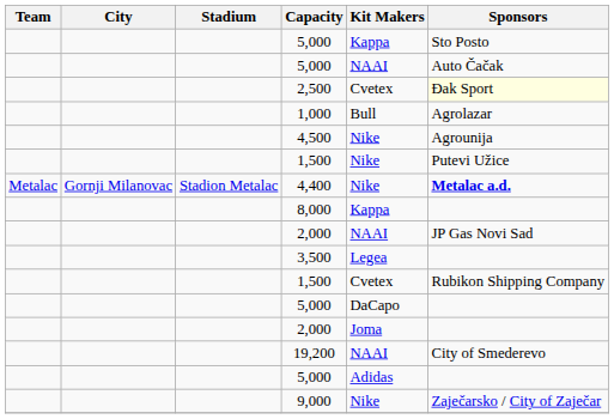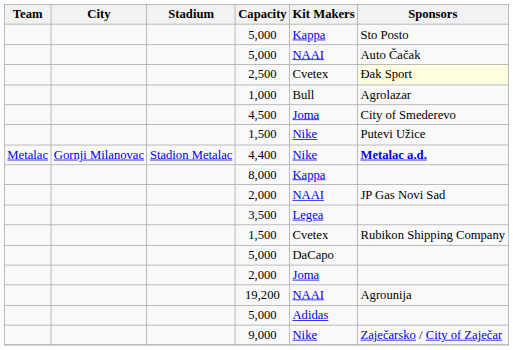 <table class="wikitable sortable">
 <tr>
 <th>Team</th>
 <th>City</th>
 <th>Stadium</th>
 <th>Capacity</th>
 <th>Kit Makers</th>
 <th>Sponsors</th>
 </tr>
 <tr>
 <td></td>
 <td></td>
 <td></td>
 <td style="text-align:center">5,000</td>
 <td><a href='#'>Kappa</a></td>
 <td>Sto Posto</td>
 </tr>
 <tr>
 <td></td>
 <td></td>
 <td></td>
 <td style="text-align:center">5,000</td>
 <td><a href='#'>NAAI</a></td>
 <td>Auto Čačak</td>
 </tr>
 <tr>
 <td></td>
 <td></td>
 <td></td>
 <td style="text-align:center">2,500</td>
 <td>Cvetex</td>
 <td style="background: lightyellow;">Đak Sport</td>
 </tr>
 <tr>
 <td></td>
 <td></td>
 <td></td>
 <td style="text-align:center">1,000</td>
 <td>Bull</td>
 <td>Agrolazar</td>
 </tr>
 <tr>
 <td></td>
 <td></td>
 <td></td>
 <td style="text-align:center">4,500</td>
-<td><a href='#'>Nike</a></td>
-<td>Agrounija</td>
+<td><a href='#'>Joma</a></td>
+<td>City of Smederevo</td>
 </tr>
 <tr>
 <td></td>
 <td></td>
 <td></td>
 <td style="text-align:center">1,500</td>
 <td><a href='#'>Nike</a></td>
 <td>Putevi Užice</td>
 </tr>
 <tr>
 <td><a href='#'>Metalac</a></td>
 <td><a href='#'>Gornji Milanovac</a></td>
 <td><a href='#'>Stadion Metalac</a></td>
 <td style="text-align:center">4,400</td>
 <td><a href='#'>Nike</a></td>
 <td><strong><a href='#'>Metalac a.d.</a></strong></td>
 </tr>
 <tr>
 <td></td>
 <td></td>
 <td></td>
 <td style="text-align:center">8,000</td>
 <td><a href='#'>Kappa</a></td>
 <td></td>
 </tr>
 <tr>
 <td></td>
 <td></td>
 <td></td>
 <td style="text-align:center">2,000</td>
 <td><a href='#'>NAAI</a></td>
 <td>JP Gas Novi Sad</td>
 </tr>
 <tr>
 <td></td>
 <td></td>
 <td></td>
 <td style="text-align:center">3,500</td>
 <td><a href='#'>Legea</a></td>
 <td></td>
 </tr>
 <tr>
 <td></td>
 <td></td>
 <td></td>
 <td style="text-align:center">1,500</td>
 <td>Cvetex</td>
 <td>Rubikon Shipping Company</td>
 </tr>
 <tr>
 <td></td>
 <td></td>
 <td></td>
 <td style="text-align:center">5,000</td>
 <td>DaCapo</td>
 <td></td>
 </tr>
 <tr>
 <td></td>
 <td></td>
 <td></td>
 <td style="text-align:center">2,000</td>
 <td><a href='#'>Joma</a></td>
 <td></td>
 </tr>
 <tr>
 <td></td>
 <td></td>
 <td></td>
 <td style="text-align:center">19,200</td>
 <td><a href='#'>NAAI</a></td>
-<td>City of Smederevo</td>
+<td>Agrounija</td>
 </tr>
 <tr>
 <td></td>
 <td></td>
 <td></td>
 <td style="text-align:center">5,000</td>
 <td><a href='#'>Adidas</a></td>
 <td></td>
 </tr>
 <tr>
 <td></td>
 <td></td>
 <td></td>
 <td style="text-align:center">9,000</td>
 <td><a href='#'>Nike</a></td>
 <td><a href='#'>Zaječarsko</a> / <a href='#'>City of Zaječar</a></td>
 </tr>
 <tr>
 </tr>
 </table>
